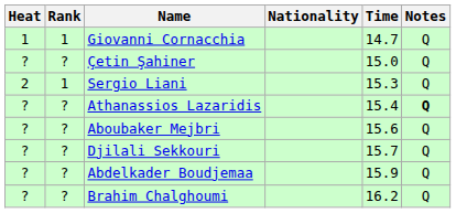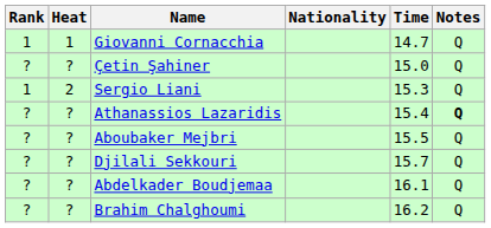 <table class="wikitable sortable" style="text-align:center">
 <tr>
+<th>Rank</th>
 <th>Heat</th>
-<th>Rank</th>
 <th>Name</th>
 <th>Nationality</th>
 <th>Time</th>
 <th>Notes</th>
 </tr>
 <tr bgcolor=ccffcc>
 <td>1</td>
 <td>1</td>
 <td align=left><a href='#'>Giovanni Cornacchia</a></td>
 <td align=left></td>
 <td>14.7</td>
 <td>Q</td>
 </tr>
 <tr bgcolor=ccffcc>
 <td>?</td>
 <td>?</td>
 <td align=left><a href='#'>Çetin Şahiner</a></td>
 <td align=left></td>
 <td>15.0</td>
 <td>Q</td>
 </tr>
 <tr bgcolor=ccffcc>
+<td>1</td>
 <td>2</td>
-<td>1</td>
 <td align=left><a href='#'>Sergio Liani</a></td>
 <td align=left></td>
 <td>15.3</td>
 <td>Q</td>
 </tr>
 <tr bgcolor=ccffcc>
 <td>?</td>
 <td>?</td>
 <td align=left><a href='#'>Athanassios Lazaridis</a></td>
 <td align=left></td>
 <td>15.4</td>
 <td><strong>Q</strong></td>
 </tr>
 <tr bgcolor=ccffcc>
 <td>?</td>
 <td>?</td>
 <td align=left><a href='#'>Aboubaker Mejbri</a></td>
 <td align=left></td>
-<td>15.6</td>
+<td>15.5</td>
 <td>Q</td>
 </tr>
 <tr bgcolor=ccffcc>
 <td>?</td>
 <td>?</td>
 <td align=left><a href='#'>Djilali Sekkouri</a></td>
 <td align=left></td>
 <td>15.7</td>
 <td>Q</td>
 </tr>
 <tr bgcolor=ccffcc>
 <td>?</td>
 <td>?</td>
 <td align=left><a href='#'>Abdelkader Boudjemaa</a></td>
 <td align=left></td>
-<td>15.9</td>
+<td>16.1</td>
 <td>Q</td>
 </tr>
 <tr bgcolor=ccffcc>
 <td>?</td>
 <td>?</td>
 <td align=left><a href='#'>Brahim Chalghoumi</a></td>
 <td align=left></td>
 <td>16.2</td>
 <td>Q</td>
 </tr>
 </table>
